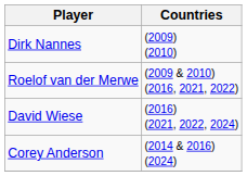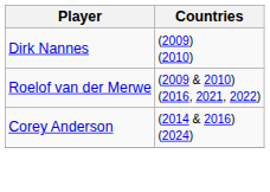 <table class="wikitable">
 <tr>
 <th>Player</th>
 <th>Countries</th>
 </tr>
 <tr>
 <td><a href='#'>Dirk Nannes</a></td>
 <td> <small>(<a href='#'>2009</a>)</small> <br>  <small>(<a href='#'>2010</a>)</small></td>
 </tr>
 <tr>
 <td><a href='#'>Roelof van der Merwe</a></td>
 <td> <small>(<a href='#'>2009</a> & <a href='#'>2010</a>)</small> <br>  <small>(<a href='#'>2016</a>, <a href='#'>2021</a>, <a href='#'>2022</a>)</small></td>
 </tr>
 <tr>
-<td><a href='#'>David Wiese</a></td>
-<td> <small>(<a href='#'>2016</a>)</small> <br>  <small>(<a href='#'>2021</a>, <a href='#'>2022</a>, <a href='#'>2024</a>)</small></td>
-</tr>
-<tr>
 <td><a href='#'>Corey Anderson</a></td>
 <td> <small>(<a href='#'>2014</a> & <a href='#'>2016</a>)</small> <br>  <small>(<a href='#'>2024</a>)</small></td>
 </tr>
 <tr>
 </tr>
 </table>
